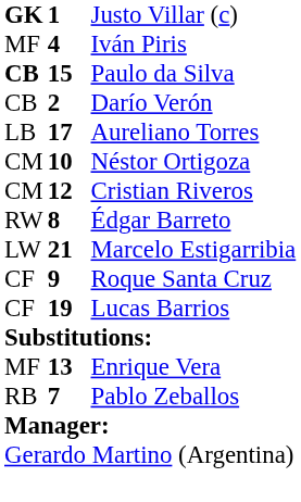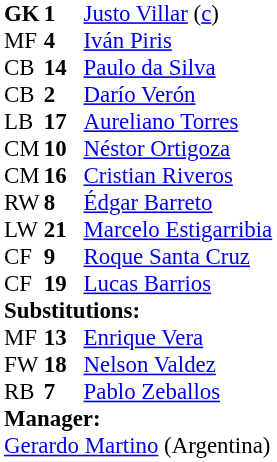 <table style="font-size: 90%" cellspacing="0" cellpadding="0">
 <tr>
 <th width="25"></th>
 <th width="25"></th>
 </tr>
 <tr>
 <td><strong>GK</strong></td>
 <td><strong>1</strong></td>
 <td><a href='#'>Justo Villar</a> (<a href='#'>c</a>)</td>
 </tr>
 <tr>
 <td>MF</td>
 <td><strong>4</strong></td>
 <td><a href='#'>Iván Piris</a></td>
 <td></td>
 </tr>
 <tr>
-<td><strong>CB</strong></td>
-<td><strong>15</strong></td>
+<td>CB</td>
+<td><strong>14</strong></td>
 <td><a href='#'>Paulo da Silva</a></td>
 </tr>
 <tr>
 <td>CB</td>
 <td><strong>2</strong></td>
 <td><a href='#'>Darío Verón</a></td>
 </tr>
 <tr>
 <td>LB</td>
 <td><strong>17</strong></td>
 <td><a href='#'>Aureliano Torres</a></td>
 </tr>
 <tr>
 <td>CM</td>
 <td><strong>10</strong></td>
 <td><a href='#'>Néstor Ortigoza</a></td>
 </tr>
 <tr>
 <td>CM</td>
-<td><strong>12</strong></td>
+<td><strong>16</strong></td>
 <td><a href='#'>Cristian Riveros</a></td>
 </tr>
 <tr>
 <td>RW</td>
 <td><strong>8</strong></td>
 <td><a href='#'>Édgar Barreto</a></td>
 <td></td>
 <td></td>
 </tr>
 <tr>
 <td>LW</td>
 <td><strong>21</strong></td>
 <td><a href='#'>Marcelo Estigarribia</a></td>
 </tr>
 <tr>
 <td>CF</td>
 <td><strong>9</strong></td>
 <td><a href='#'>Roque Santa Cruz</a></td>
 <td></td>
 <td></td>
 </tr>
 <tr>
 <td>CF</td>
 <td><strong>19</strong></td>
 <td><a href='#'>Lucas Barrios</a></td>
 <td></td>
 <td></td>
 </tr>
 <tr>
 <td colspan=3><strong>Substitutions:</strong></td>
 </tr>
 <tr>
 <td>MF</td>
 <td><strong>13</strong></td>
 <td><a href='#'>Enrique Vera</a></td>
 <td></td>
 <td></td>
 </tr>
 <tr>
+<td>FW</td>
+<td><strong>18</strong></td>
+<td><a href='#'>Nelson Valdez</a></td>
+<td></td>
+<td></td>
+</tr>
+<tr>
 <td>RB</td>
 <td><strong>7</strong></td>
 <td><a href='#'>Pablo Zeballos</a></td>
 <td></td>
 <td></td>
 </tr>
 <tr>
 <td colspan=3><strong>Manager:</strong></td>
 </tr>
 <tr>
 <td colspan=3><a href='#'>Gerardo Martino</a> (Argentina)</td>
 </tr>
 </table>
